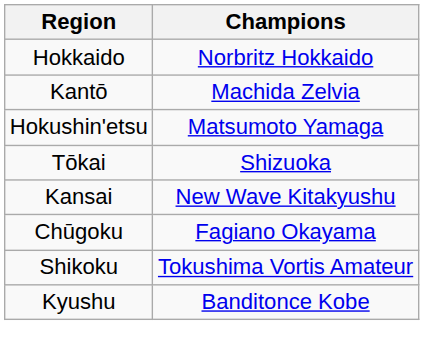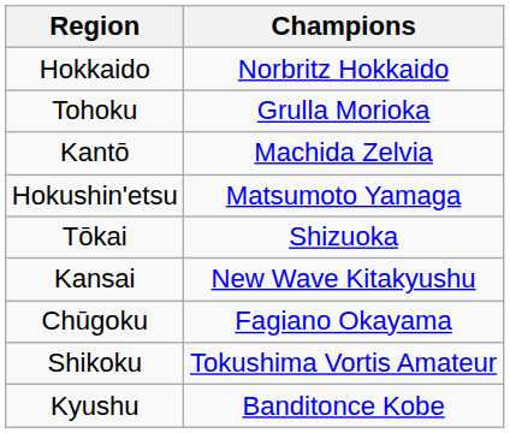 <table class="wikitable" style="text-align:center;">
 <tr>
 <th>Region</th>
 <th>Champions</th>
 </tr>
 <tr>
 <td>Hokkaido</td>
 <td><a href='#'>Norbritz Hokkaido</a></td>
+</tr>
+<tr>
+<td>Tohoku</td>
+<td><a href='#'>Grulla Morioka</a></td>
 </tr>
 <tr>
 <td>Kantō</td>
 <td><a href='#'>Machida Zelvia</a></td>
 </tr>
 <tr>
 <td>Hokushin'etsu</td>
 <td><a href='#'>Matsumoto Yamaga</a></td>
 </tr>
 <tr>
 <td>Tōkai</td>
 <td><a href='#'>Shizuoka</a></td>
 </tr>
 <tr>
 <td>Kansai</td>
 <td><a href='#'>New Wave Kitakyushu</a></td>
 </tr>
 <tr>
 <td>Chūgoku</td>
 <td><a href='#'>Fagiano Okayama</a></td>
 </tr>
 <tr>
 <td>Shikoku</td>
 <td><a href='#'>Tokushima Vortis Amateur</a></td>
 </tr>
 <tr>
 <td>Kyushu</td>
 <td><a href='#'>Banditonce Kobe</a></td>
 </tr>
 </table>
